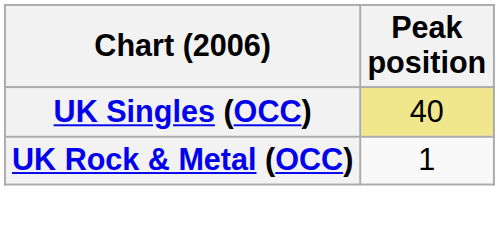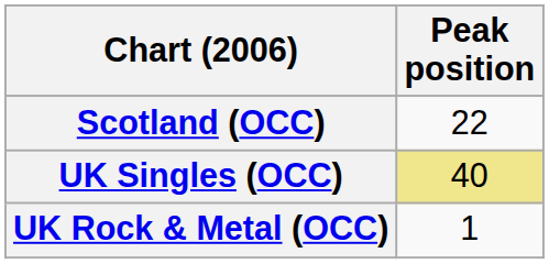 <table class="wikitable sortable plainrowheaders" style="text-align:center">
 <tr>
 <th scope="col">Chart (2006)</th>
 <th scope="col">Peak<br>position</th>
+</tr>
+<tr>
+<th scope="row"><a href='#'>Scotland</a> (<a href='#'>OCC</a>)</th>
+<td>22</td>
 </tr>
 <tr>
 <th scope="row"><a href='#'>UK Singles</a> (<a href='#'>OCC</a>)</th>
 <td style="background: khaki;">40</td>
 </tr>
 <tr>
 <th scope="row"><a href='#'>UK Rock & Metal</a> (<a href='#'>OCC</a>)</th>
 <td>1</td>
 </tr>
 </table>
